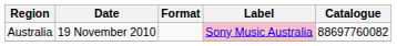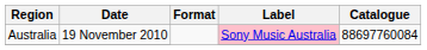 <table class="wikitable plainrowheaders">
 <tr>
 <th scope="col">Region</th>
 <th scope="col">Date</th>
 <th scope="col">Format</th>
 <th scope="col">Label</th>
 <th scope="col">Catalogue</th>
 </tr>
 <tr>
 <td>Australia</td>
 <td>19 November 2010</td>
 <td rowspan="2"></td>
 <td style="background: pink;"><a href='#'>Sony Music Australia</a></td>
-<td>88697760082</td>
+<td>88697760084</td>
 </tr>
 <tr>
 </tr>
 </table>
